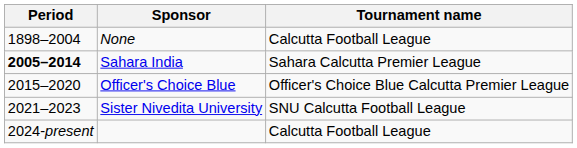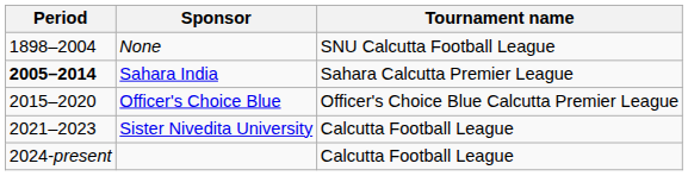 <table class="wikitable" style="text-align:left;">
 <tr>
 <th>Period</th>
 <th>Sponsor</th>
 <th>Tournament name</th>
 </tr>
 <tr>
 <td>1898–2004</td>
 <td><em>None</em></td>
-<td>Calcutta Football League</td>
+<td>SNU Calcutta Football League</td>
 </tr>
 <tr>
 <td><strong>2005–2014</strong></td>
 <td><a href='#'>Sahara India</a></td>
 <td>Sahara Calcutta Premier League</td>
 </tr>
 <tr>
 <td>2015–2020</td>
 <td><a href='#'>Officer's Choice Blue</a></td>
 <td>Officer's Choice Blue Calcutta Premier League</td>
 </tr>
 <tr>
 <td>2021–2023</td>
 <td><a href='#'>Sister Nivedita University</a></td>
-<td>SNU Calcutta Football League</td>
+<td>Calcutta Football League</td>
 </tr>
 <tr>
 <td>2024-<em>present</em></td>
 <td></td>
 <td>Calcutta Football League </td>
 </tr>
 </table>
